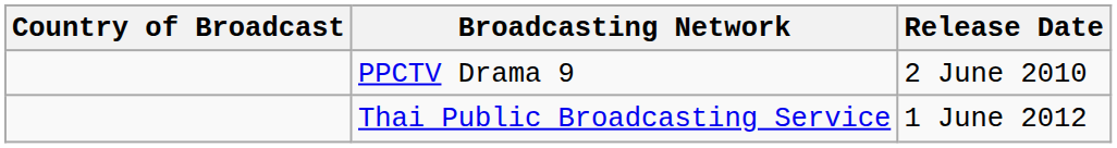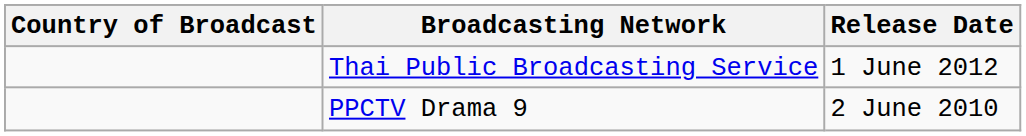 <table class="wikitable">
 <tr>
 <th>Country of Broadcast</th>
 <th>Broadcasting Network</th>
 <th>Release Date</th>
 </tr>
 <tr>
 <td></td>
+<td><a href='#'>Thai Public Broadcasting Service</a></td>
+<td>1 June 2012</td>
+</tr>
+<tr>
+<td></td>
 <td><a href='#'>PPCTV</a> Drama 9</td>
 <td>2 June 2010</td>
 </tr>
-<tr>
-<td></td>
-<td><a href='#'>Thai Public Broadcasting Service</a></td>
-<td>1 June 2012</td>
-</tr>
 </table>
